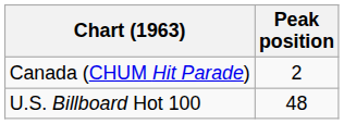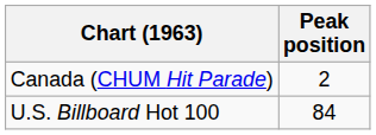 <table class="wikitable">
 <tr>
 <th>Chart (1963)</th>
 <th>Peak<br>position</th>
 </tr>
 <tr>
 <td>Canada (<a href='#'>CHUM <em>Hit Parade</em></a>)</td>
 <td style="text-align:center;">2</td>
 </tr>
 <tr>
 <td>U.S. <em>Billboard</em> Hot 100</td>
-<td style="text-align:center;">48</td>
+<td style="text-align:center;">84</td>
 </tr>
 </table>
